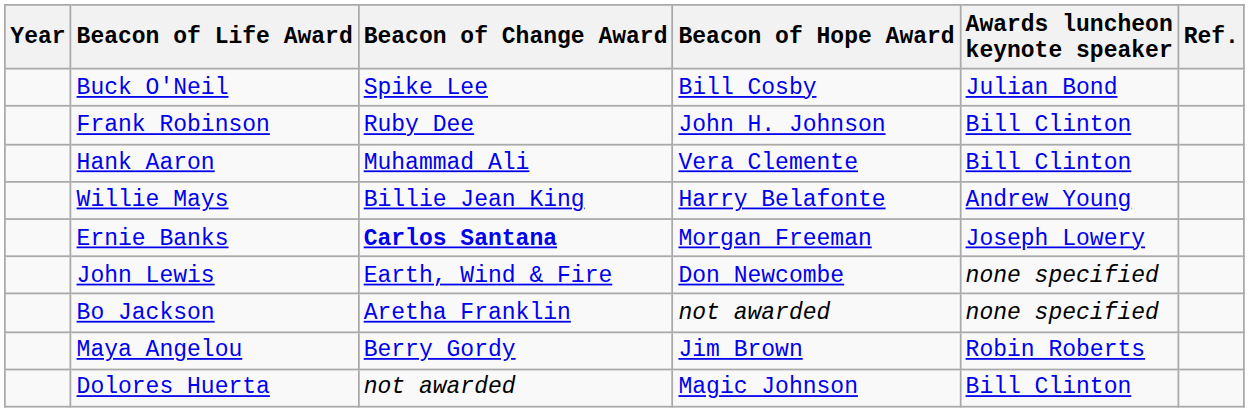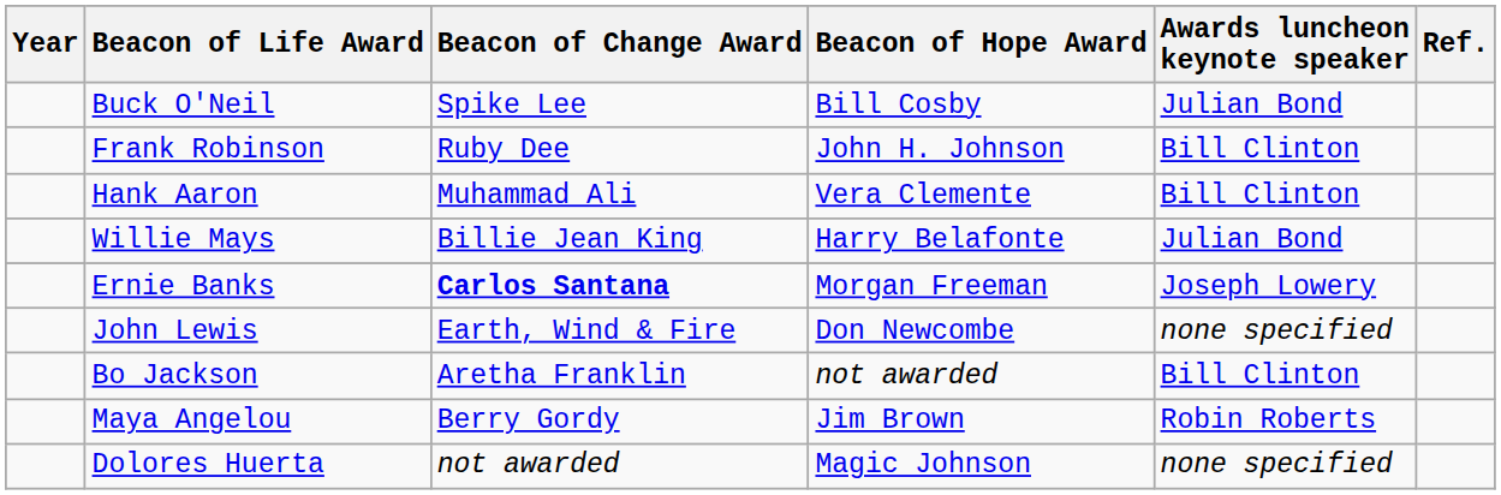 <table class="wikitable" style="text-align:left;">
 <tr>
 <th>Year</th>
 <th>Beacon of Life Award</th>
 <th>Beacon of Change Award</th>
 <th>Beacon of Hope Award</th>
 <th>Awards luncheon<br>keynote speaker</th>
 <th>Ref.</th>
 </tr>
 <tr>
 <td></td>
 <td><a href='#'>Buck O'Neil</a></td>
 <td><a href='#'>Spike Lee</a></td>
 <td><a href='#'>Bill Cosby</a></td>
 <td><a href='#'>Julian Bond</a></td>
 <td></td>
 </tr>
 <tr>
 <td></td>
 <td><a href='#'>Frank Robinson</a></td>
 <td><a href='#'>Ruby Dee</a></td>
 <td><a href='#'>John H. Johnson</a></td>
 <td><a href='#'>Bill Clinton</a></td>
 <td></td>
 </tr>
 <tr>
 <td></td>
 <td><a href='#'>Hank Aaron</a></td>
 <td><a href='#'>Muhammad Ali</a></td>
 <td><a href='#'>Vera Clemente</a></td>
 <td><a href='#'>Bill Clinton</a></td>
 <td></td>
 </tr>
 <tr>
 <td></td>
 <td><a href='#'>Willie Mays</a></td>
 <td><a href='#'>Billie Jean King</a></td>
 <td><a href='#'>Harry Belafonte</a></td>
-<td><a href='#'>Andrew Young</a></td>
+<td><a href='#'>Julian Bond</a></td>
 <td></td>
 </tr>
 <tr>
 <td></td>
 <td><a href='#'>Ernie Banks</a></td>
 <td><strong><a href='#'>Carlos Santana</a></strong></td>
 <td><a href='#'>Morgan Freeman</a></td>
 <td><a href='#'>Joseph Lowery</a></td>
 <td></td>
 </tr>
 <tr>
 <td></td>
 <td><a href='#'>John Lewis</a></td>
 <td><a href='#'>Earth, Wind & Fire</a></td>
 <td><a href='#'>Don Newcombe</a></td>
 <td><em>none specified</em></td>
 <td></td>
 </tr>
 <tr>
 <td></td>
 <td><a href='#'>Bo Jackson</a></td>
 <td><a href='#'>Aretha Franklin</a></td>
 <td><em>not awarded</em></td>
-<td><em>none specified</em></td>
+<td><a href='#'>Bill Clinton</a></td>
 <td></td>
 </tr>
 <tr>
 <td></td>
 <td><a href='#'>Maya Angelou</a></td>
 <td><a href='#'>Berry Gordy</a></td>
 <td><a href='#'>Jim Brown</a></td>
 <td><a href='#'>Robin Roberts</a></td>
 <td></td>
 </tr>
 <tr>
 <td></td>
 <td><a href='#'>Dolores Huerta</a></td>
 <td><em>not awarded</em></td>
 <td><a href='#'>Magic Johnson</a></td>
-<td><a href='#'>Bill Clinton</a></td>
+<td><em>none specified</em></td>
 <td></td>
 </tr>
 </table>
